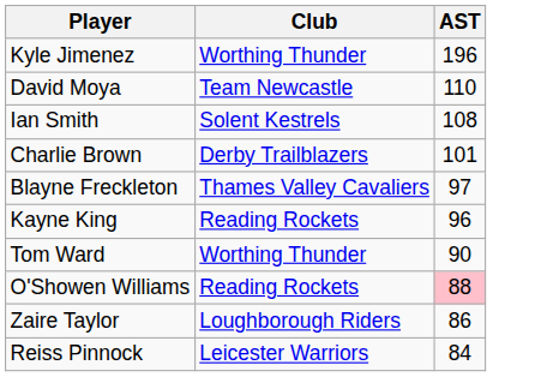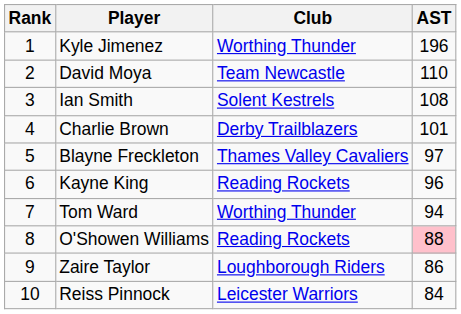 <table class="wikitable" style="text-align:center">
 <tr>
+<th>Rank</th>
 <th>Player</th>
 <th>Club</th>
 <th>AST</th>
 </tr>
 <tr>
+<td rowspan="1">1</td>
 <td align="left"> Kyle Jimenez</td>
 <td align="left"><a href='#'>Worthing Thunder</a></td>
 <td rowspan="1">196</td>
 </tr>
 <tr>
+<td rowspan="1">2</td>
 <td align="left"> David Moya</td>
 <td align="left"><a href='#'>Team Newcastle</a></td>
 <td rowspan="1">110</td>
 </tr>
 <tr>
+<td rowspan="1">3</td>
 <td align="left"> Ian Smith</td>
 <td align="left"><a href='#'>Solent Kestrels</a></td>
 <td rowspan="1">108</td>
 </tr>
 <tr>
+<td rowspan="1">4</td>
 <td align="left"> Charlie Brown</td>
 <td align="left"><a href='#'>Derby Trailblazers</a></td>
 <td rowspan="1">101</td>
 </tr>
 <tr>
+<td rowspan="1">5</td>
 <td align="left"> Blayne Freckleton</td>
 <td align="left"><a href='#'>Thames Valley Cavaliers</a></td>
 <td rowspan="1">97</td>
 </tr>
 <tr>
+<td rowspan="1">6</td>
 <td align="left"> Kayne King</td>
 <td align="left"><a href='#'>Reading Rockets</a></td>
 <td rowspan="1">96</td>
 </tr>
 <tr>
+<td rowspan="1">7</td>
 <td align="left"> Tom Ward</td>
 <td align="left"><a href='#'>Worthing Thunder</a></td>
-<td rowspan="1">90</td>
+<td rowspan="1">94</td>
 </tr>
 <tr>
+<td rowspan="1">8</td>
 <td align="left"> O'Showen Williams</td>
 <td align="left"><a href='#'>Reading Rockets</a></td>
 <td rowspan="1" style="background: pink;">88</td>
 </tr>
 <tr>
+<td rowspan="1">9</td>
 <td align="left"> Zaire Taylor</td>
 <td align="left"><a href='#'>Loughborough Riders</a></td>
 <td rowspan="1">86</td>
 </tr>
 <tr>
+<td rowspan="1">10</td>
 <td align="left"> Reiss Pinnock</td>
 <td align="left"><a href='#'>Leicester Warriors</a></td>
 <td rowspan="1">84</td>
 </tr>
 </table>
